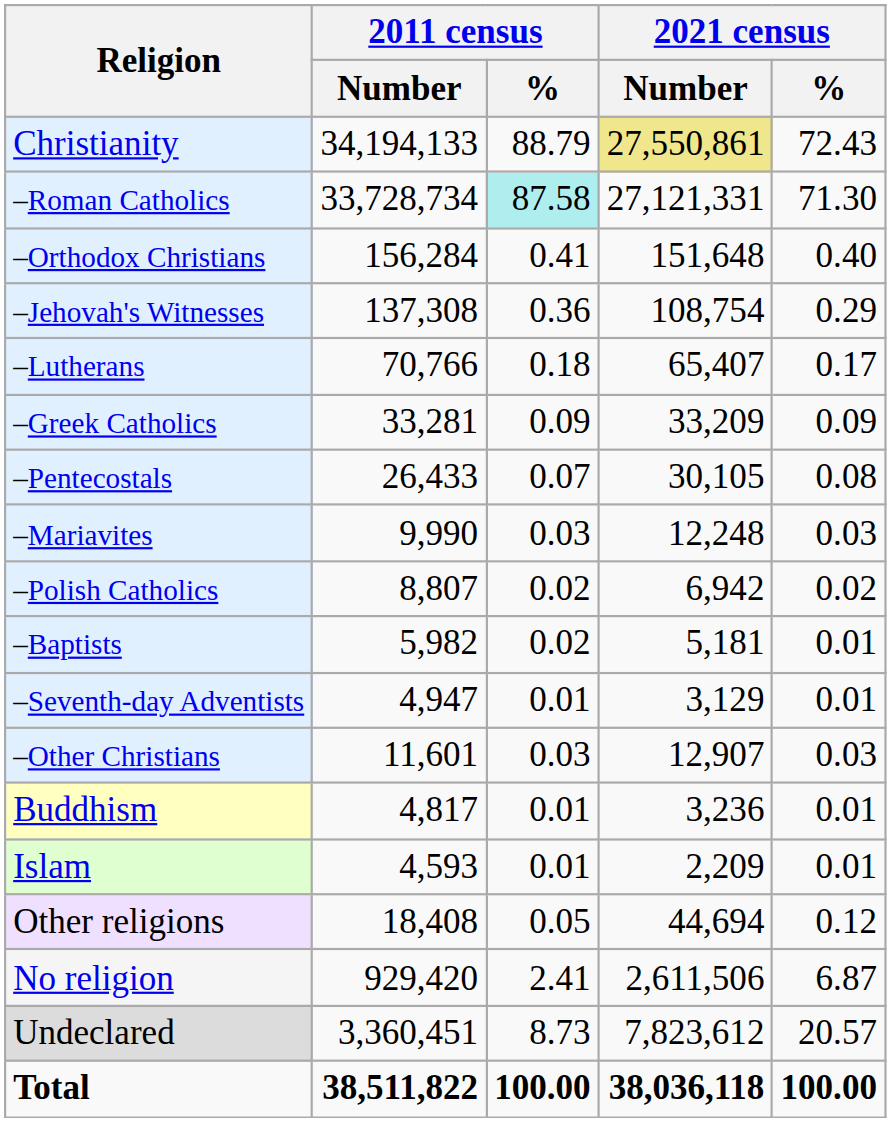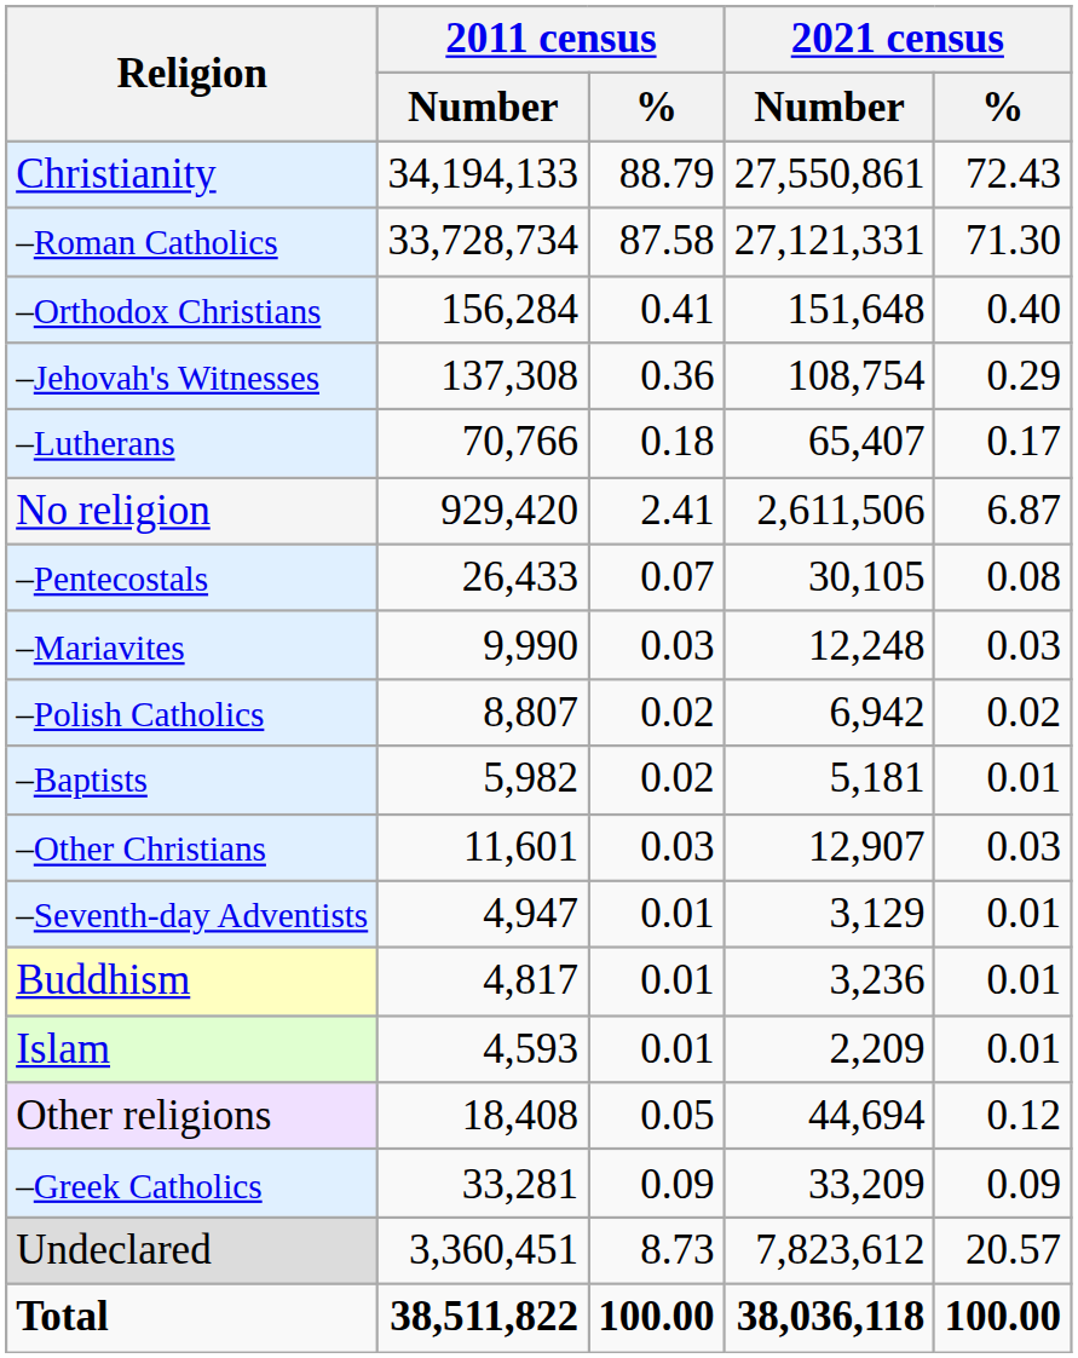 <table class="wikitable sortable">
 <tr>
 <th rowspan="2">Religion</th>
 <th colspan="2"><a href='#'>2011 census</a></th>
 <th colspan="2"><a href='#'>2021 census</a></th>
 </tr>
 <tr>
 <th>Number</th>
 <th>%</th>
 <th>Number</th>
 <th>%</th>
 </tr>
 <tr>
 <td style="background:#E0F0FF;"><a href='#'>Christianity</a></td>
 <td align=right>34,194,133</td>
 <td align=right>88.79</td>
-<td align=right style="background: khaki;">27,550,861</td>
+<td align=right>27,550,861</td>
 <td align=right>72.43</td>
 </tr>
 <tr>
 <td style="background:#E0F0FF;"><small>–<a href='#'>Roman Catholics</a></small></td>
 <td align=right>33,728,734</td>
-<td align=right style="background: paleturquoise;">87.58</td>
+<td align=right>87.58</td>
 <td align=right>27,121,331</td>
 <td align=right>71.30</td>
 </tr>
 <tr>
 <td style="background:#E0F0FF;"><small>–<a href='#'>Orthodox Christians</a></small></td>
 <td align=right>156,284</td>
 <td align=right>0.41</td>
 <td align=right>151,648</td>
 <td align=right>0.40</td>
 </tr>
 <tr>
 <td style="background:#E0F0FF;"><small>–<a href='#'>Jehovah's Witnesses</a></small></td>
 <td align=right>137,308</td>
 <td align=right>0.36</td>
 <td align=right>108,754</td>
 <td align=right>0.29</td>
 </tr>
 <tr>
 <td style="background:#E0F0FF;"><small>–<a href='#'>Lutherans</a></small></td>
 <td align=right>70,766</td>
 <td align=right>0.18</td>
 <td align=right>65,407</td>
 <td align=right>0.17</td>
 </tr>
 <tr>
-<td style="background:#E0F0FF;"><small>–<a href='#'>Greek Catholics</a></small></td>
-<td align=right>33,281</td>
-<td align=right>0.09</td>
-<td align=right>33,209</td>
-<td align=right>0.09</td>
+<td style="background:#F5F5F5;"><a href='#'>No religion</a></td>
+<td align=right>929,420</td>
+<td align=right>2.41</td>
+<td align=right>2,611,506</td>
+<td align=right>6.87</td>
 </tr>
 <tr>
 <td style="background:#E0F0FF;"><small>–<a href='#'>Pentecostals</a></small></td>
 <td align=right>26,433</td>
 <td align=right>0.07</td>
 <td align=right>30,105</td>
 <td align=right>0.08</td>
 </tr>
 <tr>
 <td style="background:#E0F0FF;"><small>–<a href='#'>Mariavites</a></small></td>
 <td align=right>9,990</td>
 <td align=right>0.03</td>
 <td align=right>12,248</td>
 <td align=right>0.03</td>
 </tr>
 <tr>
 <td style="background:#E0F0FF;"><small>–<a href='#'>Polish Catholics</a></small></td>
 <td align=right>8,807</td>
 <td align=right>0.02</td>
 <td align=right>6,942</td>
 <td align=right>0.02</td>
 </tr>
 <tr>
 <td style="background:#E0F0FF;"><small>–<a href='#'>Baptists</a></small></td>
 <td align=right>5,982</td>
 <td align=right>0.02</td>
 <td align=right>5,181</td>
 <td align=right>0.01</td>
 </tr>
 <tr>
+<td style="background:#E0F0FF;"><small>–<a href='#'>Other Christians</a></small></td>
+<td align=right>11,601</td>
+<td align=right>0.03</td>
+<td align=right>12,907</td>
+<td align=right>0.03</td>
+</tr>
+<tr>
 <td style="background:#E0F0FF;"><small>–<a href='#'>Seventh-day Adventists</a></small></td>
 <td align=right>4,947</td>
 <td align=right>0.01</td>
 <td align=right>3,129</td>
 <td align=right>0.01</td>
-</tr>
-<tr>
-<td style="background:#E0F0FF;"><small>–<a href='#'>Other Christians</a></small></td>
-<td align=right>11,601</td>
-<td align=right>0.03</td>
-<td align=right>12,907</td>
-<td align=right>0.03</td>
 </tr>
 <tr>
 <td style="background:#FFFFC0;"><a href='#'>Buddhism</a></td>
 <td align=right>4,817</td>
 <td align=right>0.01</td>
 <td align=right>3,236</td>
 <td align=right>0.01</td>
 </tr>
 <tr>
 <td style="background:#E0FFD0;"><a href='#'>Islam</a></td>
 <td align=right>4,593</td>
 <td align=right>0.01</td>
 <td align=right>2,209</td>
 <td align=right>0.01</td>
 </tr>
 <tr>
 <td style="background:#F0E0FF;">Other religions</td>
 <td align=right>18,408</td>
 <td align=right>0.05</td>
 <td align=right>44,694</td>
 <td align=right>0.12</td>
 </tr>
 <tr>
-<td style="background:#F5F5F5;"><a href='#'>No religion</a></td>
-<td align=right>929,420</td>
-<td align=right>2.41</td>
-<td align=right>2,611,506</td>
-<td align=right>6.87</td>
+<td style="background:#E0F0FF;"><small>–<a href='#'>Greek Catholics</a></small></td>
+<td align=right>33,281</td>
+<td align=right>0.09</td>
+<td align=right>33,209</td>
+<td align=right>0.09</td>
 </tr>
 <tr>
 <td style="background:#DCDCDC;">Undeclared</td>
 <td align=right>3,360,451</td>
 <td align=right>8.73</td>
 <td align=right>7,823,612</td>
 <td align=right>20.57</td>
 </tr>
 <tr>
 <td><strong>Total</strong></td>
 <td align=right><strong>38,511,822</strong></td>
 <td align=right><strong>100.00</strong></td>
 <td align=right><strong>38,036,118</strong></td>
 <td align=right><strong>100.00</strong></td>
 </tr>
 </table>
